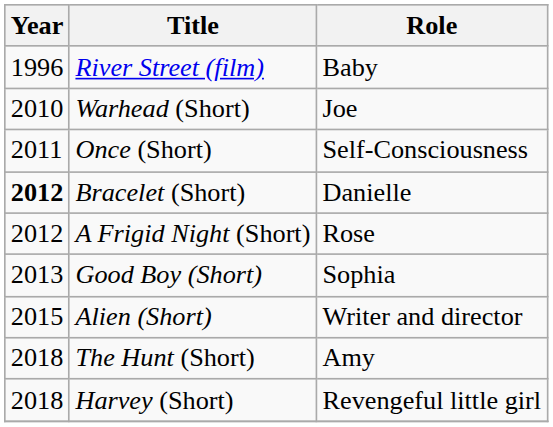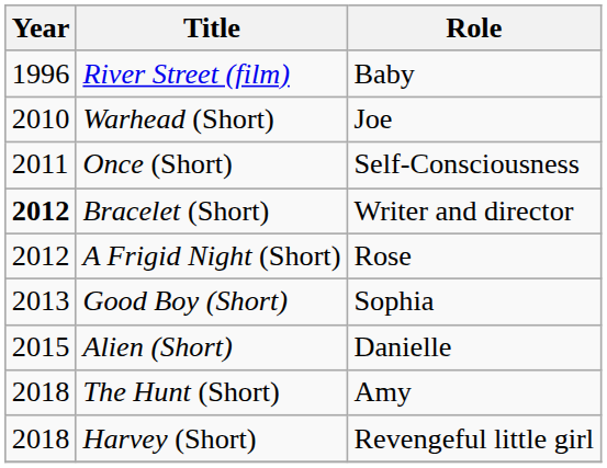 <table class="wikitable sortable">
 <tr>
 <th>Year</th>
 <th>Title</th>
 <th>Role</th>
 </tr>
 <tr>
 <td>1996</td>
 <td><em><a href='#'>River Street (film)</a></em></td>
 <td>Baby</td>
 </tr>
 <tr>
 <td>2010</td>
 <td><em> Warhead </em> (Short)</td>
 <td>Joe</td>
 </tr>
 <tr>
 <td>2011</td>
 <td><em> Once </em> (Short)</td>
 <td>Self-Consciousness</td>
 </tr>
 <tr>
 <td><strong>2012</strong></td>
 <td><em> Bracelet </em> (Short)</td>
-<td>Danielle</td>
+<td>Writer and director</td>
 </tr>
 <tr>
 <td>2012</td>
 <td><em> A Frigid Night </em> (Short)</td>
 <td>Rose</td>
 </tr>
 <tr>
 <td>2013</td>
 <td><em> Good Boy (Short)</em></td>
 <td>Sophia</td>
 </tr>
 <tr>
 <td>2015</td>
 <td><em>Alien (Short)</em></td>
-<td>Writer and director</td>
+<td>Danielle</td>
 </tr>
 <tr>
 <td>2018</td>
 <td><em>The Hunt</em> (Short)   </td>
 <td>Amy</td>
 </tr>
 <tr>
 <td>2018</td>
 <td><em>Harvey</em> (Short)</td>
 <td>Revengeful little girl</td>
 </tr>
 <tr>
 </tr>
 </table>
